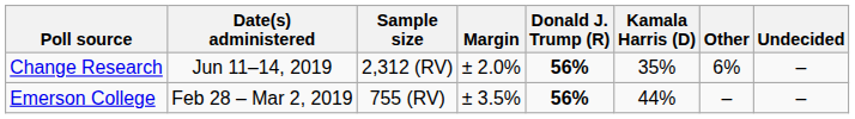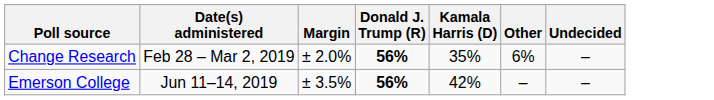 <table class="wikitable" style="font-size:90%;text-align:center;">
 <tr valign=bottom style="font-size:90%;">
 <th>Poll source</th>
 <th>Date(s)<br>administered</th>
-<th>Sample<br>size</th>
 <th>Margin<br></th>
 <th>Donald J.<br>Trump (R)</th>
 <th>Kamala<br>Harris (D)</th>
 <th>Other</th>
 <th>Undecided</th>
 </tr>
 <tr>
 <td style="text-align:left;"><a href='#'>Change Research</a></td>
-<td>Jun 11–14, 2019</td>
-<td>2,312 (RV)</td>
+<td>Feb 28 – Mar 2, 2019</td>
 <td>± 2.0%</td>
 <td><strong>56%</strong></td>
 <td>35%</td>
 <td>6%</td>
 <td>–</td>
 </tr>
 <tr>
 <td style="text-align:left;"><a href='#'>Emerson College</a></td>
-<td>Feb 28 – Mar 2, 2019</td>
-<td>755 (RV)</td>
+<td>Jun 11–14, 2019</td>
 <td>± 3.5%</td>
 <td><strong>56%</strong></td>
-<td>44%</td>
+<td>42%</td>
 <td>–</td>
 <td>–</td>
 </tr>
 </table>
